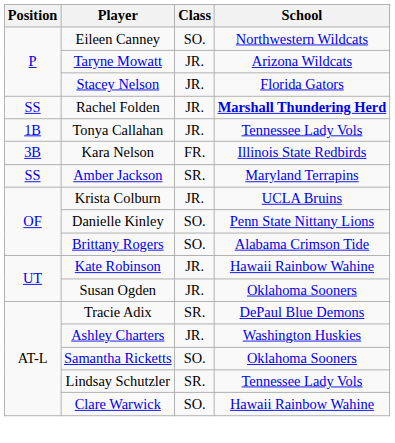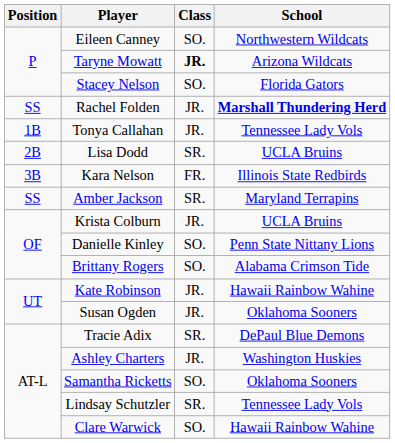 <table class="wikitable">
 <tr>
 <th>Position</th>
 <th>Player</th>
 <th>Class</th>
 <th>School</th>
 </tr>
 <tr align=center>
 <td rowspan=3><a href='#'>P</a></td>
 <td>Eileen Canney</td>
 <td>SO.</td>
 <td><a href='#'>Northwestern Wildcats</a></td>
 </tr>
 <tr align=center>
 <td><a href='#'>Taryne Mowatt</a></td>
-<td>JR.</td>
+<td><strong>JR.</strong></td>
 <td><a href='#'>Arizona Wildcats</a></td>
 </tr>
 <tr align=center>
 <td><a href='#'>Stacey Nelson</a></td>
-<td>JR.</td>
+<td>SO.</td>
 <td><a href='#'>Florida Gators</a></td>
 </tr>
 <tr align=center>
 <td rowspan=1><a href='#'>SS</a></td>
 <td>Rachel Folden</td>
 <td>JR.</td>
 <td><strong><a href='#'>Marshall Thundering Herd</a></strong></td>
 </tr>
 <tr align=center>
 <td rowspan=1><a href='#'>1B</a></td>
 <td>Tonya Callahan</td>
 <td>JR.</td>
 <td><a href='#'>Tennessee Lady Vols</a></td>
+</tr>
+<tr align=center>
+<td rowspan=1><a href='#'>2B</a></td>
+<td>Lisa Dodd</td>
+<td>SR.</td>
+<td><a href='#'>UCLA Bruins</a></td>
 </tr>
 <tr align=center>
 <td rowspan=1><a href='#'>3B</a></td>
 <td>Kara Nelson</td>
 <td>FR.</td>
 <td><a href='#'>Illinois State Redbirds</a></td>
 </tr>
 <tr align=center>
 <td rowspan=1><a href='#'>SS</a></td>
 <td><a href='#'>Amber Jackson</a></td>
 <td>SR.</td>
 <td><a href='#'>Maryland Terrapins</a></td>
 </tr>
 <tr align=center>
 <td rowspan=3><a href='#'>OF</a></td>
 <td>Krista Colburn</td>
 <td>JR.</td>
 <td><a href='#'>UCLA Bruins</a></td>
 </tr>
 <tr align=center>
 <td>Danielle Kinley</td>
 <td>SO.</td>
 <td><a href='#'>Penn State Nittany Lions</a></td>
 </tr>
 <tr align=center>
 <td><a href='#'>Brittany Rogers</a></td>
 <td>SO.</td>
 <td><a href='#'>Alabama Crimson Tide</a></td>
 </tr>
 <tr align=center>
 <td rowspan=2><a href='#'>UT</a></td>
 <td><a href='#'>Kate Robinson</a></td>
 <td>JR.</td>
 <td><a href='#'>Hawaii Rainbow Wahine</a></td>
 </tr>
 <tr align=center>
 <td>Susan Ogden</td>
 <td>JR.</td>
 <td><a href='#'>Oklahoma Sooners</a></td>
 </tr>
 <tr align=center>
 <td rowspan=5>AT-L</td>
 <td>Tracie Adix</td>
 <td>SR.</td>
 <td><a href='#'>DePaul Blue Demons</a></td>
 </tr>
 <tr align=center>
 <td><a href='#'>Ashley Charters</a></td>
 <td>JR.</td>
 <td><a href='#'>Washington Huskies</a></td>
 </tr>
 <tr align=center>
 <td><a href='#'>Samantha Ricketts</a></td>
 <td>SO.</td>
 <td><a href='#'>Oklahoma Sooners</a></td>
 </tr>
 <tr align=center>
 <td>Lindsay Schutzler</td>
 <td>SR.</td>
 <td><a href='#'>Tennessee Lady Vols</a></td>
 </tr>
 <tr align=center>
 <td><a href='#'>Clare Warwick</a></td>
 <td>SO.</td>
 <td><a href='#'>Hawaii Rainbow Wahine</a></td>
 </tr>
 </table>
